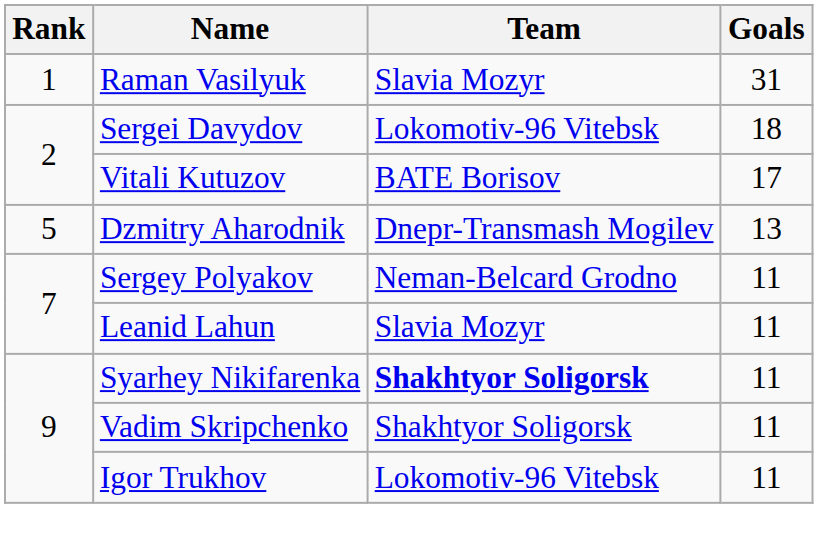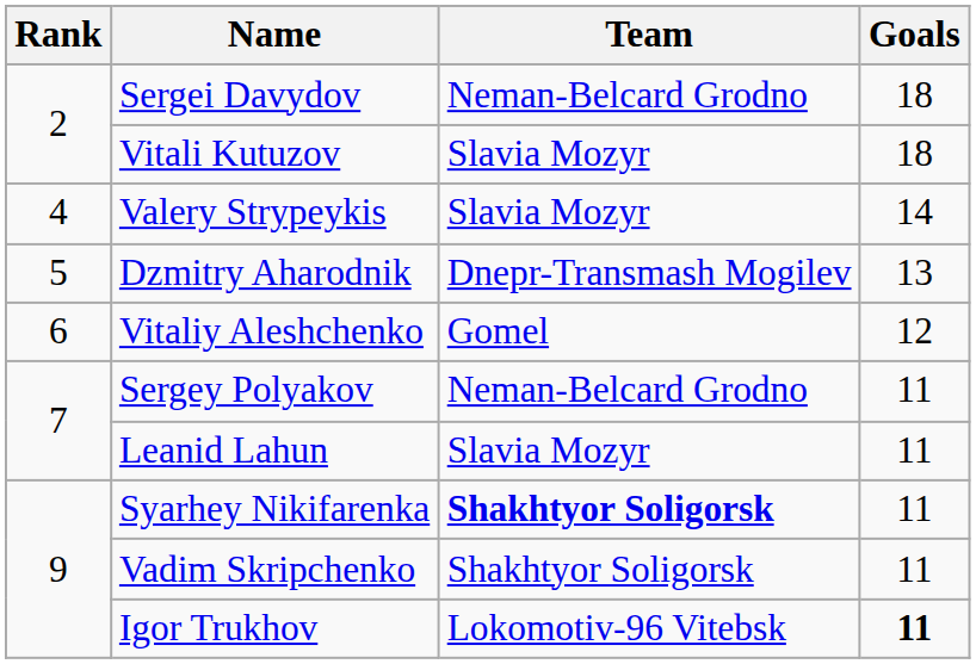 <table class="wikitable" style="text-align:left">
 <tr>
 <th>Rank</th>
 <th>Name</th>
 <th>Team</th>
 <th>Goals</th>
 </tr>
 <tr>
-<td align="center">1</td>
-<td> <a href='#'>Raman Vasilyuk</a></td>
-<td><a href='#'>Slavia Mozyr</a></td>
-<td align="center">31</td>
-</tr>
-<tr>
 <td align="center" rowspan="2">2</td>
 <td> <a href='#'>Sergei Davydov</a></td>
-<td><a href='#'>Lokomotiv-96 Vitebsk</a></td>
+<td><a href='#'>Neman-Belcard Grodno</a></td>
 <td align="center">18</td>
 </tr>
 <tr>
 <td> <a href='#'>Vitali Kutuzov</a></td>
-<td><a href='#'>BATE Borisov</a></td>
-<td align="center">17</td>
+<td><a href='#'>Slavia Mozyr</a></td>
+<td align="center">18</td>
+</tr>
+<tr>
+<td align="center">4</td>
+<td> <a href='#'>Valery Strypeykis</a></td>
+<td><a href='#'>Slavia Mozyr</a></td>
+<td align="center">14</td>
 </tr>
 <tr>
 <td align="center">5</td>
 <td> <a href='#'>Dzmitry Aharodnik</a></td>
 <td><a href='#'>Dnepr-Transmash Mogilev</a></td>
 <td align="center">13</td>
+</tr>
+<tr>
+<td align="center">6</td>
+<td> <a href='#'>Vitaliy Aleshchenko</a></td>
+<td><a href='#'>Gomel</a></td>
+<td align="center">12</td>
 </tr>
 <tr>
 <td align="center" rowspan="2">7</td>
 <td> <a href='#'>Sergey Polyakov</a></td>
 <td><a href='#'>Neman-Belcard Grodno</a></td>
 <td align="center">11</td>
 </tr>
 <tr>
 <td> <a href='#'>Leanid Lahun</a></td>
 <td><a href='#'>Slavia Mozyr</a></td>
 <td align="center">11</td>
 </tr>
 <tr>
 <td align="center" rowspan="3">9</td>
 <td> <a href='#'>Syarhey Nikifarenka</a></td>
 <td><strong><a href='#'>Shakhtyor Soligorsk</a></strong></td>
 <td align="center">11</td>
 </tr>
 <tr>
 <td> <a href='#'>Vadim Skripchenko</a></td>
 <td><a href='#'>Shakhtyor Soligorsk</a></td>
 <td align="center">11</td>
 </tr>
 <tr>
 <td> <a href='#'>Igor Trukhov</a></td>
 <td><a href='#'>Lokomotiv-96 Vitebsk</a></td>
-<td align="center">11</td>
+<td align="center"><strong>11</strong></td>
 </tr>
 </table>
